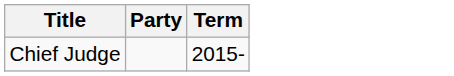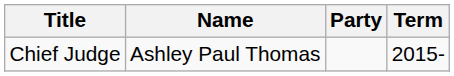 <table class = "wikitable">
 <tr>
 <th>Title</th>
+<th>Name</th>
 <th>Party</th>
 <th>Term</th>
 </tr>
 <tr>
 <td>Chief Judge</td>
+<td>Ashley Paul Thomas</td>
 <td></td>
 <td>2015-</td>
 </tr>
 </table>
